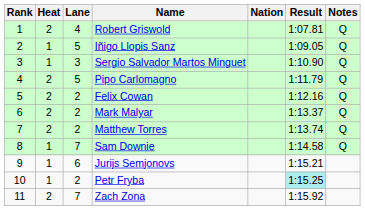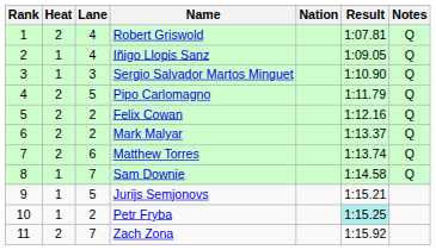 <table class="wikitable sortable" style="text-align:center">
 <tr>
 <th>Rank</th>
 <th>Heat</th>
 <th>Lane</th>
 <th>Name</th>
 <th>Nation</th>
 <th>Result</th>
 <th>Notes</th>
 </tr>
 <tr bgcolor=ccffcc>
 <td>1</td>
 <td>2</td>
 <td>4</td>
 <td align=left><a href='#'>Robert Griswold</a></td>
 <td align=left></td>
 <td>1:07.81</td>
 <td>Q</td>
 </tr>
 <tr bgcolor=ccffcc>
 <td>2</td>
 <td>1</td>
-<td>5</td>
+<td>4</td>
 <td align=left><a href='#'>Iñigo Llopis Sanz</a></td>
 <td align=left></td>
 <td>1:09.05</td>
 <td>Q</td>
 </tr>
 <tr bgcolor=ccffcc>
 <td>3</td>
 <td>1</td>
 <td>3</td>
 <td align=left><a href='#'>Sergio Salvador Martos Minguet</a></td>
 <td align=left></td>
 <td>1:10.90</td>
 <td>Q</td>
 </tr>
 <tr bgcolor=ccffcc>
 <td>4</td>
 <td>2</td>
 <td>5</td>
 <td align=left><a href='#'>Pipo Carlomagno</a></td>
 <td align=left></td>
 <td>1:11.79</td>
 <td>Q</td>
 </tr>
 <tr bgcolor=ccffcc>
 <td>5</td>
 <td>2</td>
 <td>2</td>
 <td align=left><a href='#'>Felix Cowan</a></td>
 <td align=left></td>
 <td>1:12.16</td>
 <td>Q</td>
 </tr>
 <tr bgcolor=ccffcc>
 <td>6</td>
 <td>2</td>
 <td>2</td>
 <td align=left><a href='#'>Mark Malyar</a></td>
 <td align=left></td>
 <td>1:13.37</td>
 <td>Q</td>
 </tr>
 <tr bgcolor=ccffcc>
 <td>7</td>
 <td>2</td>
-<td>2</td>
+<td>6</td>
 <td align=left><a href='#'>Matthew Torres</a></td>
 <td align=left></td>
 <td>1:13.74</td>
 <td>Q</td>
 </tr>
 <tr bgcolor=ccffcc>
 <td>8</td>
 <td>1</td>
 <td>7</td>
 <td align=left><a href='#'>Sam Downie</a></td>
 <td align=left></td>
 <td>1:14.58</td>
 <td>Q</td>
 </tr>
 <tr>
 <td>9</td>
 <td>1</td>
-<td>6</td>
+<td>5</td>
 <td align=left><a href='#'>Jurijs Semjonovs</a></td>
 <td align=left></td>
 <td>1:15.21</td>
 <td></td>
 </tr>
 <tr>
 <td>10</td>
 <td>1</td>
 <td>2</td>
 <td align=left><a href='#'>Petr Fryba</a></td>
 <td align=left></td>
 <td style="background: paleturquoise;">1:15.25</td>
 <td></td>
 </tr>
 <tr>
 <td>11</td>
 <td>2</td>
 <td>7</td>
 <td align=left><a href='#'>Zach Zona</a></td>
 <td align=left></td>
 <td>1:15.92</td>
 <td></td>
 </tr>
 </table>
